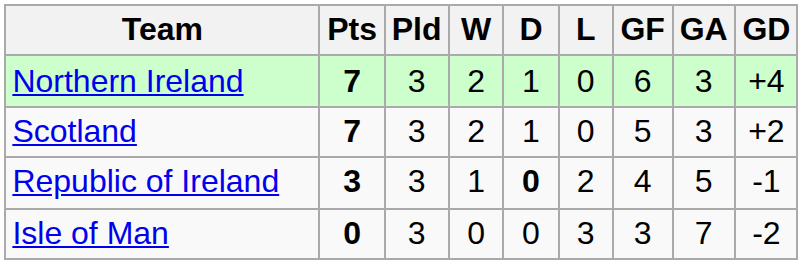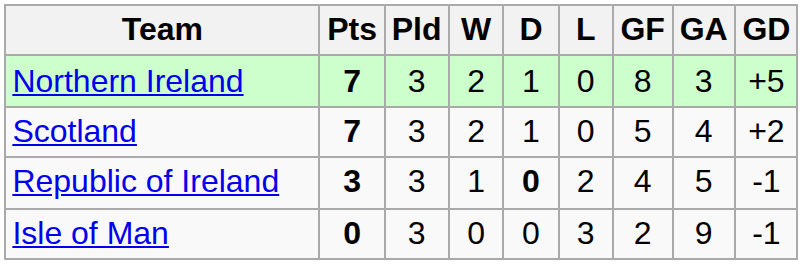 <table class="wikitable" style="text-align:center;">
 <tr>
 <th width=150>Team</th>
 <th width=20>Pts</th>
 <th width=20>Pld</th>
 <th width=20>W</th>
 <th width=20>D</th>
 <th width=20>L</th>
 <th width=20>GF</th>
 <th width=20>GA</th>
 <th width=20>GD</th>
 </tr>
 <tr style="background:#ccffcc;">
 <td style="text-align:left;"> <a href='#'>Northern Ireland</a></td>
 <td><strong>7</strong></td>
 <td>3</td>
 <td>2</td>
 <td>1</td>
 <td>0</td>
-<td>6</td>
+<td>8</td>
 <td>3</td>
-<td>+4</td>
+<td>+5</td>
 </tr>
 <tr>
 <td style="text-align:left;"> <a href='#'>Scotland</a></td>
 <td><strong>7</strong></td>
 <td>3</td>
 <td>2</td>
 <td>1</td>
 <td>0</td>
 <td>5</td>
-<td>3</td>
+<td>4</td>
 <td>+2</td>
 </tr>
 <tr>
 <td style="text-align:left;"> <a href='#'>Republic of Ireland</a></td>
 <td><strong>3</strong></td>
 <td>3</td>
 <td>1</td>
 <td><strong>0</strong></td>
 <td>2</td>
 <td>4</td>
 <td>5</td>
 <td>-1</td>
 </tr>
 <tr>
 <td style="text-align:left;"> <a href='#'>Isle of Man</a></td>
 <td><strong>0</strong></td>
 <td>3</td>
 <td>0</td>
 <td>0</td>
 <td>3</td>
-<td>3</td>
-<td>7</td>
-<td>-2</td>
+<td>2</td>
+<td>9</td>
+<td>-1</td>
 </tr>
 </table>
